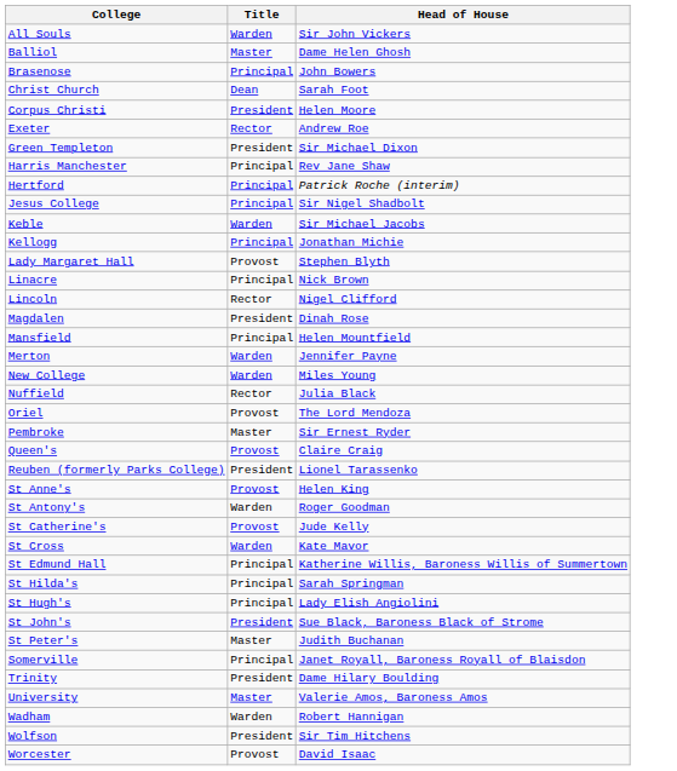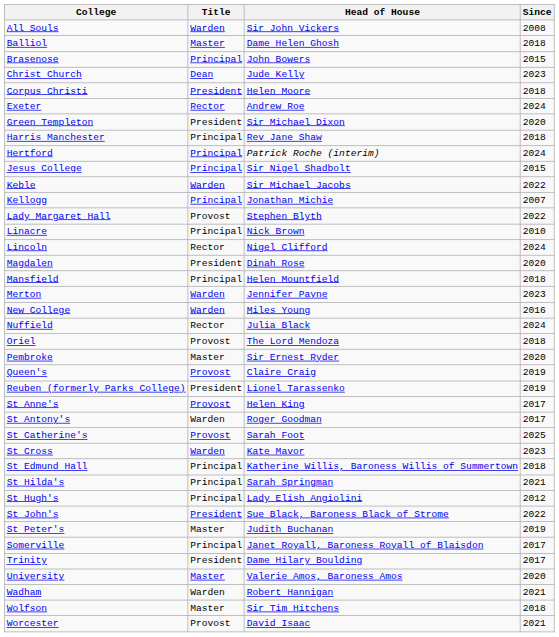 <table class="wikitable sortable">
 <tr>
 <th>College</th>
 <th>Title</th>
 <th>Head of House</th>
+<th>Since</th>
 </tr>
 <tr>
 <td><a href='#'>All Souls</a></td>
 <td><a href='#'>Warden</a></td>
 <td><a href='#'>Sir John Vickers</a></td>
+<td>2008</td>
 </tr>
 <tr>
 <td><a href='#'>Balliol</a></td>
 <td><a href='#'>Master</a></td>
 <td><a href='#'>Dame Helen Ghosh</a></td>
+<td>2018</td>
 </tr>
 <tr>
 <td><a href='#'>Brasenose</a></td>
 <td><a href='#'>Principal</a></td>
 <td><a href='#'>John Bowers</a></td>
+<td>2015</td>
 </tr>
 <tr>
 <td><a href='#'>Christ Church</a></td>
 <td><a href='#'>Dean</a></td>
-<td><a href='#'>Sarah Foot</a></td>
+<td><a href='#'>Jude Kelly</a></td>
+<td>2023</td>
 </tr>
 <tr>
 <td><a href='#'>Corpus Christi</a></td>
 <td><a href='#'>President</a></td>
 <td><a href='#'>Helen Moore</a></td>
+<td>2018</td>
 </tr>
 <tr>
 <td><a href='#'>Exeter</a></td>
 <td><a href='#'>Rector</a></td>
 <td><a href='#'>Andrew Roe</a></td>
+<td>2024</td>
 </tr>
 <tr>
 <td><a href='#'>Green Templeton</a></td>
 <td>President</td>
 <td><a href='#'>Sir Michael Dixon</a></td>
+<td>2020</td>
 </tr>
 <tr>
 <td><a href='#'>Harris Manchester</a></td>
 <td>Principal</td>
 <td><a href='#'>Rev Jane Shaw</a></td>
+<td>2018</td>
 </tr>
 <tr>
 <td><a href='#'>Hertford</a></td>
 <td><a href='#'>Principal</a></td>
 <td><em>Patrick Roche (interim)</em></td>
+<td>2024</td>
 </tr>
 <tr>
 <td><a href='#'>Jesus College</a></td>
 <td><a href='#'>Principal</a></td>
 <td><a href='#'>Sir Nigel Shadbolt</a></td>
+<td>2015</td>
 </tr>
 <tr>
 <td><a href='#'>Keble</a></td>
 <td><a href='#'>Warden</a></td>
 <td><a href='#'>Sir Michael Jacobs</a></td>
+<td>2022</td>
 </tr>
 <tr>
 <td><a href='#'>Kellogg</a></td>
 <td><a href='#'>Principal</a></td>
 <td><a href='#'>Jonathan Michie</a></td>
+<td>2007</td>
 </tr>
 <tr>
 <td><a href='#'>Lady Margaret Hall</a></td>
 <td>Provost</td>
 <td><a href='#'>Stephen Blyth</a></td>
+<td>2022</td>
 </tr>
 <tr>
 <td><a href='#'>Linacre</a></td>
 <td>Principal</td>
 <td><a href='#'>Nick Brown</a></td>
+<td>2010</td>
 </tr>
 <tr>
 <td><a href='#'>Lincoln</a></td>
 <td>Rector</td>
 <td><a href='#'>Nigel Clifford</a></td>
+<td>2024</td>
 </tr>
 <tr>
 <td><a href='#'>Magdalen</a></td>
 <td>President</td>
 <td><a href='#'>Dinah Rose</a></td>
+<td>2020</td>
 </tr>
 <tr>
 <td><a href='#'>Mansfield</a></td>
 <td>Principal</td>
 <td><a href='#'>Helen Mountfield</a></td>
+<td>2018</td>
 </tr>
 <tr>
 <td><a href='#'>Merton</a></td>
 <td><a href='#'>Warden</a></td>
 <td><a href='#'>Jennifer Payne</a></td>
+<td>2023</td>
 </tr>
 <tr>
 <td><a href='#'>New College</a></td>
 <td><a href='#'>Warden</a></td>
 <td><a href='#'>Miles Young</a></td>
+<td>2016</td>
 </tr>
 <tr>
 <td><a href='#'>Nuffield</a></td>
 <td>Rector</td>
 <td><a href='#'>Julia Black</a></td>
+<td>2024</td>
 </tr>
 <tr>
 <td><a href='#'>Oriel</a></td>
 <td>Provost</td>
 <td><a href='#'>The Lord Mendoza</a></td>
+<td>2018</td>
 </tr>
 <tr>
 <td><a href='#'>Pembroke</a></td>
 <td>Master</td>
 <td><a href='#'>Sir Ernest Ryder</a></td>
+<td>2020</td>
 </tr>
 <tr>
 <td><a href='#'>Queen's</a></td>
 <td><a href='#'>Provost</a></td>
 <td><a href='#'>Claire Craig</a></td>
+<td>2019</td>
 </tr>
 <tr>
 <td><a href='#'>Reuben (formerly Parks College)</a></td>
 <td>President</td>
 <td><a href='#'>Lionel Tarassenko</a></td>
+<td>2019</td>
 </tr>
 <tr>
 <td><a href='#'>St Anne's</a></td>
 <td><a href='#'>Provost</a></td>
 <td><a href='#'>Helen King</a></td>
+<td>2017</td>
 </tr>
 <tr>
 <td><a href='#'>St Antony's</a></td>
 <td>Warden</td>
 <td><a href='#'>Roger Goodman</a></td>
+<td>2017</td>
 </tr>
 <tr>
 <td><a href='#'>St Catherine's</a></td>
 <td><a href='#'>Provost</a></td>
-<td><a href='#'>Jude Kelly</a></td>
+<td><a href='#'>Sarah Foot</a></td>
+<td>2025</td>
 </tr>
 <tr>
 <td><a href='#'>St Cross</a></td>
 <td><a href='#'>Warden</a></td>
 <td><a href='#'>Kate Mavor</a></td>
+<td>2023</td>
 </tr>
 <tr>
 <td><a href='#'>St Edmund Hall</a></td>
 <td>Principal</td>
 <td><a href='#'>Katherine Willis, Baroness Willis of Summertown</a></td>
+<td>2018</td>
 </tr>
 <tr>
 <td><a href='#'>St Hilda's</a></td>
 <td>Principal</td>
 <td><a href='#'>Sarah Springman</a></td>
+<td>2021</td>
 </tr>
 <tr>
 <td><a href='#'>St Hugh's</a></td>
 <td>Principal</td>
 <td><a href='#'>Lady Elish Angiolini</a></td>
+<td>2012</td>
 </tr>
 <tr>
 <td><a href='#'>St John's</a></td>
 <td><a href='#'>President</a></td>
 <td><a href='#'>Sue Black, Baroness Black of Strome</a></td>
+<td>2022</td>
 </tr>
 <tr>
 <td><a href='#'>St Peter's</a></td>
 <td>Master</td>
 <td><a href='#'>Judith Buchanan</a></td>
+<td>2019</td>
 </tr>
 <tr>
 <td><a href='#'>Somerville</a></td>
 <td>Principal</td>
 <td><a href='#'>Janet Royall, Baroness Royall of Blaisdon</a></td>
+<td>2017</td>
 </tr>
 <tr>
 <td><a href='#'>Trinity</a></td>
 <td>President</td>
 <td><a href='#'>Dame Hilary Boulding</a></td>
+<td>2017</td>
 </tr>
 <tr>
 <td><a href='#'>University</a></td>
 <td><a href='#'>Master</a></td>
 <td><a href='#'>Valerie Amos, Baroness Amos</a></td>
+<td>2020</td>
 </tr>
 <tr>
 <td><a href='#'>Wadham</a></td>
 <td>Warden</td>
 <td><a href='#'>Robert Hannigan</a></td>
+<td>2021</td>
 </tr>
 <tr>
 <td><a href='#'>Wolfson</a></td>
-<td>President</td>
+<td>Master</td>
 <td><a href='#'>Sir Tim Hitchens</a></td>
+<td>2018</td>
 </tr>
 <tr>
 <td><a href='#'>Worcester</a></td>
 <td>Provost</td>
 <td><a href='#'>David Isaac</a></td>
+<td>2021</td>
 </tr>
 </table>
